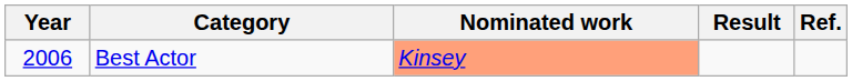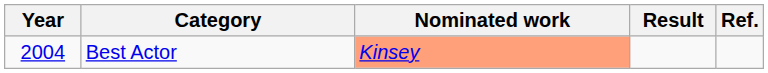 <table class=wikitable>
 <tr>
 <th scope="col" style="width:5em;">Year</th>
 <th scope="col" style="width:26em;">Category</th>
 <th scope="col" style="width:25em;">Nominated work</th>
 <th scope="col" style="width:5em;">Result</th>
 <th>Ref.</th>
 </tr>
 <tr>
-<td style="text-align:center;"><a href='#'>2006</a></td>
+<td style="text-align:center;"><a href='#'>2004</a></td>
 <td><a href='#'>Best Actor</a></td>
 <td style="background: lightsalmon;"><em><a href='#'>Kinsey</a></em></td>
 <td></td>
 <td></td>
 </tr>
 </table>
